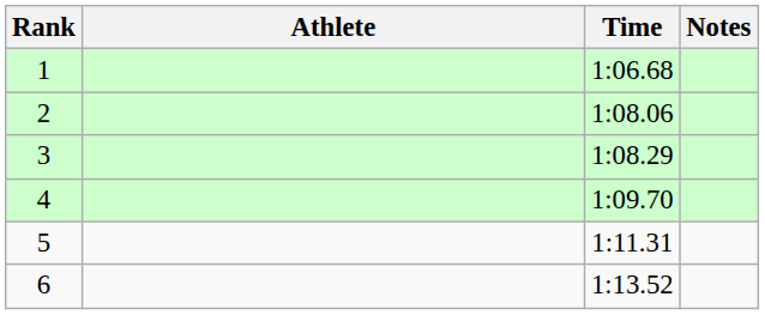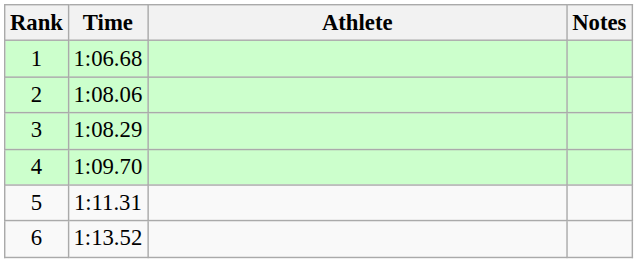 <table class="wikitable" style="text-align:center">
 <tr>
 <th>Rank</th>
+<th>Time</th>
 <th Style="width:18em">Athlete</th>
-<th>Time</th>
 <th>Notes</th>
 </tr>
 <tr style="background:#cfc">
 <td>1</td>
+<td>1:06.68</td>
 <td style="text-align:left"></td>
-<td>1:06.68</td>
 <td></td>
 </tr>
 <tr style="background:#cfc">
 <td>2</td>
+<td>1:08.06</td>
 <td style="text-align:left"></td>
-<td>1:08.06</td>
 <td></td>
 </tr>
 <tr style="background:#cfc">
 <td>3</td>
+<td>1:08.29</td>
 <td style="text-align:left"></td>
-<td>1:08.29</td>
 <td></td>
 </tr>
 <tr style="background:#cfc">
 <td>4</td>
+<td>1:09.70</td>
 <td style="text-align:left"></td>
-<td>1:09.70</td>
 <td></td>
 </tr>
 <tr>
 <td>5</td>
+<td>1:11.31</td>
 <td style="text-align:left"></td>
-<td>1:11.31</td>
 <td></td>
 </tr>
 <tr>
 <td>6</td>
+<td>1:13.52</td>
 <td style="text-align:left"></td>
-<td>1:13.52</td>
 <td></td>
 </tr>
 </table>
